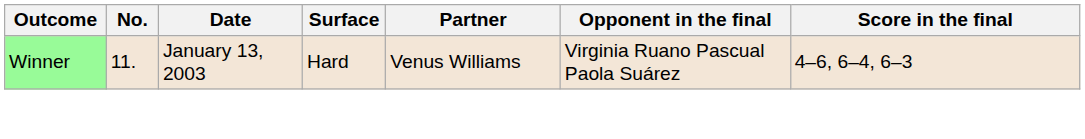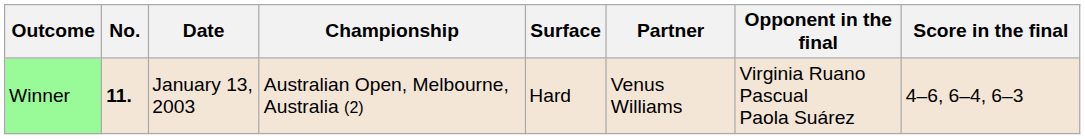 <table class="sortable wikitable" style=font-size:97%>
 <tr>
 <th width=75>Outcome</th>
 <th width=35>No.</th>
 <th width=110>Date</th>
+<th width=305>Championship</th>
 <th width=60>Surface</th>
 <th width=135>Partner</th>
 <th width=180>Opponent in the final</th>
 <th width=230>Score in the final</th>
 </tr>
 <tr bgcolor=f3e6d7>
 <td bgcolor=98FB98>Winner</td>
-<td>11.</td>
+<td><strong>11.</strong></td>
 <td>January 13, 2003</td>
+<td>Australian Open, Melbourne, Australia <small>(2)</small></td>
 <td>Hard</td>
 <td> Venus Williams</td>
 <td> Virginia Ruano Pascual<br> Paola Suárez</td>
 <td>4–6, 6–4, 6–3</td>
 </tr>
 </table>
